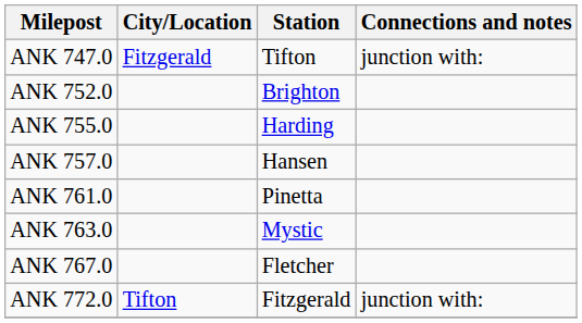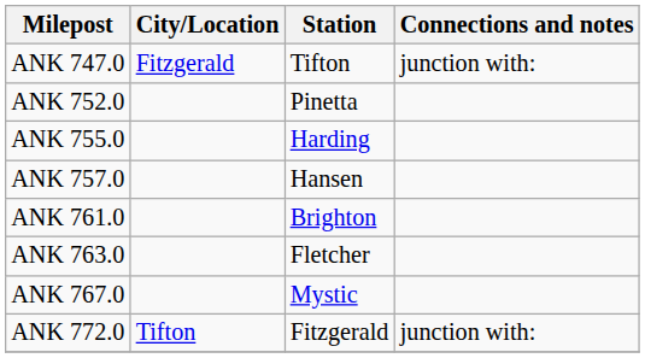 <table class="wikitable">
 <tr>
 <th>Milepost</th>
 <th>City/Location</th>
 <th>Station</th>
 <th>Connections and notes</th>
 </tr>
 <tr>
 <td>ANK 747.0</td>
 <td><a href='#'>Fitzgerald</a></td>
 <td>Tifton</td>
 <td>junction with:<br></td>
 </tr>
 <tr>
 <td>ANK 752.0</td>
 <td></td>
-<td><a href='#'>Brighton</a></td>
+<td>Pinetta</td>
 <td></td>
 </tr>
 <tr>
 <td>ANK 755.0</td>
 <td></td>
 <td><a href='#'>Harding</a></td>
 <td></td>
 </tr>
 <tr>
 <td>ANK 757.0</td>
 <td></td>
 <td>Hansen</td>
 <td></td>
 </tr>
 <tr>
 <td>ANK 761.0</td>
 <td></td>
-<td>Pinetta</td>
+<td><a href='#'>Brighton</a></td>
 <td></td>
 </tr>
 <tr>
 <td>ANK 763.0</td>
 <td></td>
-<td><a href='#'>Mystic</a></td>
+<td>Fletcher</td>
 <td></td>
 </tr>
 <tr>
 <td>ANK 767.0</td>
 <td></td>
-<td>Fletcher</td>
+<td><a href='#'>Mystic</a></td>
 <td></td>
 </tr>
 <tr>
 <td>ANK 772.0</td>
 <td><a href='#'>Tifton</a></td>
 <td>Fitzgerald</td>
 <td>junction with:<br></td>
 </tr>
 <tr>
 </tr>
 </table>
